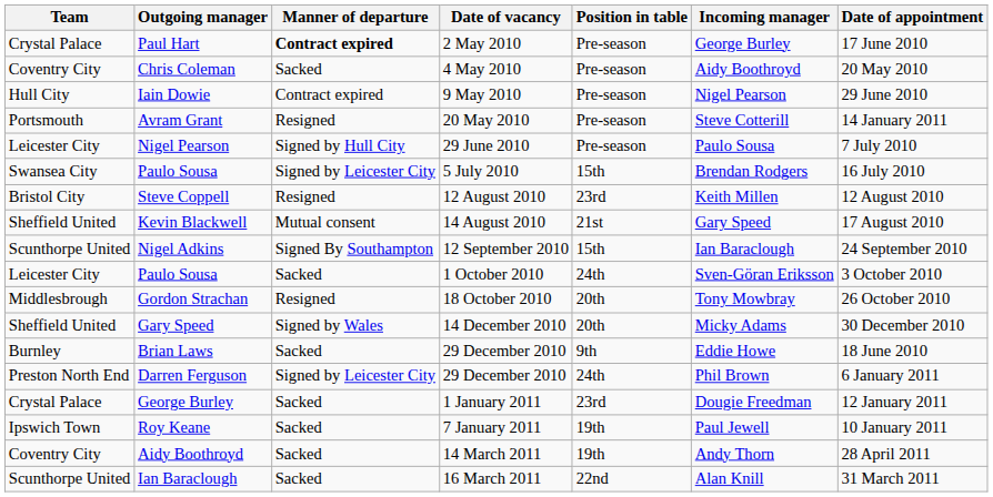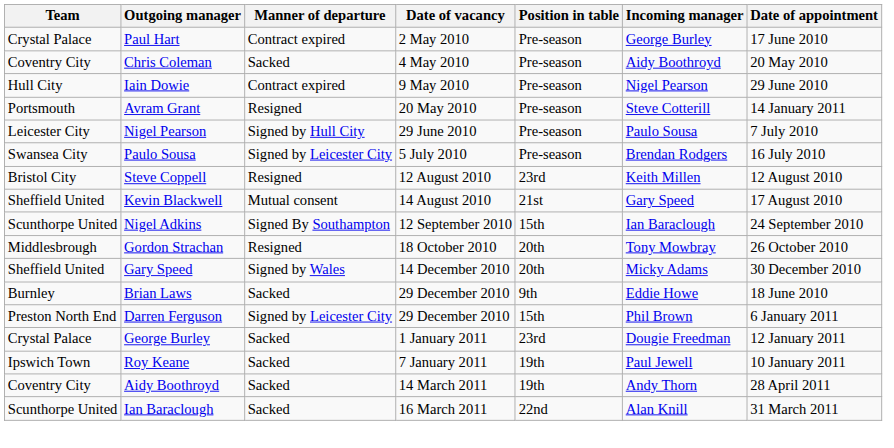 <table class="wikitable">
 <tr>
 <th>Team</th>
 <th>Outgoing manager</th>
 <th>Manner of departure</th>
 <th>Date of vacancy</th>
 <th>Position in table</th>
 <th>Incoming manager</th>
 <th>Date of appointment</th>
 </tr>
 <tr>
 <td>Crystal Palace</td>
 <td> <a href='#'>Paul Hart</a></td>
-<td><strong>Contract expired</strong></td>
+<td>Contract expired</td>
 <td>2 May 2010</td>
 <td>Pre-season</td>
 <td> <a href='#'>George Burley</a></td>
 <td>17 June 2010</td>
 </tr>
 <tr>
 <td>Coventry City</td>
 <td> <a href='#'>Chris Coleman</a></td>
 <td>Sacked</td>
 <td>4 May 2010</td>
 <td>Pre-season</td>
 <td> <a href='#'>Aidy Boothroyd</a></td>
 <td>20 May 2010</td>
 </tr>
 <tr>
 <td>Hull City</td>
 <td> <a href='#'>Iain Dowie</a></td>
 <td>Contract expired</td>
 <td>9 May 2010</td>
 <td>Pre-season</td>
 <td> <a href='#'>Nigel Pearson</a></td>
 <td>29 June 2010</td>
 </tr>
 <tr>
 <td>Portsmouth</td>
 <td> <a href='#'>Avram Grant</a></td>
 <td>Resigned</td>
 <td>20 May 2010</td>
 <td>Pre-season</td>
 <td> <a href='#'>Steve Cotterill</a></td>
 <td>14 January 2011</td>
 </tr>
 <tr>
 <td>Leicester City</td>
 <td> <a href='#'>Nigel Pearson</a></td>
 <td>Signed by <a href='#'>Hull City</a></td>
 <td>29 June 2010</td>
 <td>Pre-season</td>
 <td> <a href='#'>Paulo Sousa</a></td>
 <td>7 July 2010</td>
 </tr>
 <tr>
 <td>Swansea City</td>
 <td> <a href='#'>Paulo Sousa</a></td>
 <td>Signed by <a href='#'>Leicester City</a></td>
 <td>5 July 2010</td>
-<td>15th</td>
+<td>Pre-season</td>
 <td> <a href='#'>Brendan Rodgers</a></td>
 <td>16 July 2010</td>
 </tr>
 <tr>
 <td>Bristol City</td>
 <td> <a href='#'>Steve Coppell</a></td>
 <td>Resigned</td>
 <td>12 August 2010</td>
 <td>23rd</td>
 <td> <a href='#'>Keith Millen</a></td>
 <td>12 August 2010</td>
 </tr>
 <tr>
 <td>Sheffield United</td>
 <td> <a href='#'>Kevin Blackwell</a></td>
 <td>Mutual consent</td>
 <td>14 August 2010</td>
 <td>21st</td>
 <td> <a href='#'>Gary Speed</a></td>
 <td>17 August 2010</td>
 </tr>
 <tr>
 <td>Scunthorpe United</td>
 <td> <a href='#'>Nigel Adkins</a></td>
 <td>Signed By <a href='#'>Southampton</a></td>
 <td>12 September 2010</td>
 <td>15th</td>
 <td> <a href='#'>Ian Baraclough</a></td>
 <td>24 September 2010</td>
-</tr>
-<tr>
-<td>Leicester City</td>
-<td> <a href='#'>Paulo Sousa</a></td>
-<td>Sacked</td>
-<td>1 October 2010</td>
-<td>24th</td>
-<td> <a href='#'>Sven-Göran Eriksson</a></td>
-<td>3 October 2010</td>
 </tr>
 <tr>
 <td>Middlesbrough</td>
 <td> <a href='#'>Gordon Strachan</a></td>
 <td>Resigned</td>
 <td>18 October 2010</td>
 <td>20th</td>
 <td> <a href='#'>Tony Mowbray</a></td>
 <td>26 October 2010</td>
 </tr>
 <tr>
 <td>Sheffield United</td>
 <td> <a href='#'>Gary Speed</a></td>
 <td>Signed by <a href='#'>Wales</a></td>
 <td>14 December 2010</td>
 <td>20th</td>
 <td> <a href='#'>Micky Adams</a></td>
 <td>30 December 2010</td>
 </tr>
 <tr>
 <td>Burnley</td>
 <td> <a href='#'>Brian Laws</a></td>
 <td>Sacked</td>
 <td>29 December 2010</td>
 <td>9th</td>
 <td> <a href='#'>Eddie Howe</a></td>
 <td>18 June 2010</td>
 </tr>
 <tr>
 <td>Preston North End</td>
 <td> <a href='#'>Darren Ferguson</a></td>
 <td>Signed by <a href='#'>Leicester City</a></td>
 <td>29 December 2010</td>
-<td>24th</td>
+<td>15th</td>
 <td> <a href='#'>Phil Brown</a></td>
 <td>6 January 2011</td>
 </tr>
 <tr>
 <td>Crystal Palace</td>
 <td> <a href='#'>George Burley</a></td>
 <td>Sacked</td>
 <td>1 January 2011</td>
 <td>23rd</td>
 <td> <a href='#'>Dougie Freedman</a></td>
 <td>12 January 2011</td>
 </tr>
 <tr>
 <td>Ipswich Town</td>
 <td> <a href='#'>Roy Keane</a></td>
 <td>Sacked</td>
 <td>7 January 2011</td>
 <td>19th</td>
 <td> <a href='#'>Paul Jewell</a></td>
 <td>10 January 2011</td>
 </tr>
 <tr>
 <td>Coventry City</td>
 <td> <a href='#'>Aidy Boothroyd</a></td>
 <td>Sacked</td>
 <td>14 March 2011</td>
 <td>19th</td>
 <td> <a href='#'>Andy Thorn</a></td>
 <td>28 April 2011</td>
 </tr>
 <tr>
 <td>Scunthorpe United</td>
 <td> <a href='#'>Ian Baraclough</a></td>
 <td>Sacked</td>
 <td>16 March 2011</td>
 <td>22nd</td>
 <td> <a href='#'>Alan Knill</a></td>
 <td>31 March 2011</td>
 </tr>
 </table>
